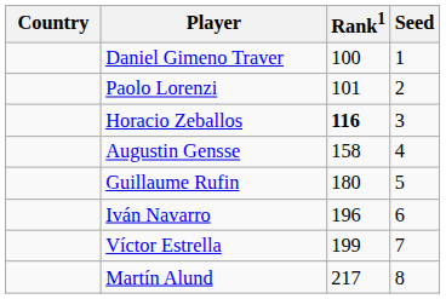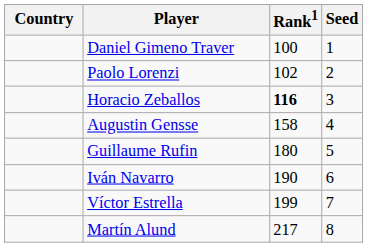 <table class="sortable wikitable">
 <tr>
 <th width="70">Country</th>
 <th width="175">Player</th>
 <th>Rank<sup>1</sup></th>
 <th>Seed</th>
 </tr>
 <tr>
 <td></td>
 <td><a href='#'>Daniel Gimeno Traver</a></td>
 <td>100</td>
 <td>1</td>
 </tr>
 <tr>
 <td></td>
 <td><a href='#'>Paolo Lorenzi</a></td>
-<td>101</td>
+<td>102</td>
 <td>2</td>
 </tr>
 <tr>
 <td></td>
 <td><a href='#'>Horacio Zeballos</a></td>
 <td><strong>116</strong></td>
 <td>3</td>
 </tr>
 <tr>
 <td></td>
 <td><a href='#'>Augustin Gensse</a></td>
 <td>158</td>
 <td>4</td>
 </tr>
 <tr>
 <td></td>
 <td><a href='#'>Guillaume Rufin</a></td>
 <td>180</td>
 <td>5</td>
 </tr>
 <tr>
 <td></td>
 <td><a href='#'>Iván Navarro</a></td>
-<td>196</td>
+<td>190</td>
 <td>6</td>
 </tr>
 <tr>
 <td></td>
 <td><a href='#'>Víctor Estrella</a></td>
 <td>199</td>
 <td>7</td>
 </tr>
 <tr>
 <td></td>
 <td><a href='#'>Martín Alund</a></td>
 <td>217</td>
 <td>8</td>
 </tr>
 </table>
